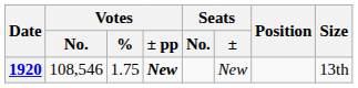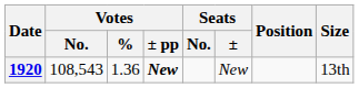 <table class=wikitable>
 <tr>
 <th rowspan="2">Date</th>
 <th colspan="3">Votes</th>
 <th colspan="2">Seats</th>
 <th rowspan="2">Position</th>
 <th rowspan="2">Size</th>
 </tr>
 <tr>
 <th>No.</th>
 <th>%</th>
 <th>± pp</th>
 <th>No.</th>
 <th>±</th>
 </tr>
 <tr>
 <th><a href='#'>1920</a></th>
-<td>108,546</td>
-<td>1.75</td>
+<td>108,543</td>
+<td>1.36</td>
 <td><strong><em>New</em></strong></td>
 <td></td>
 <td><em>New</em></td>
 <td></td>
 <td align="center">13th</td>
 </tr>
 </table>
